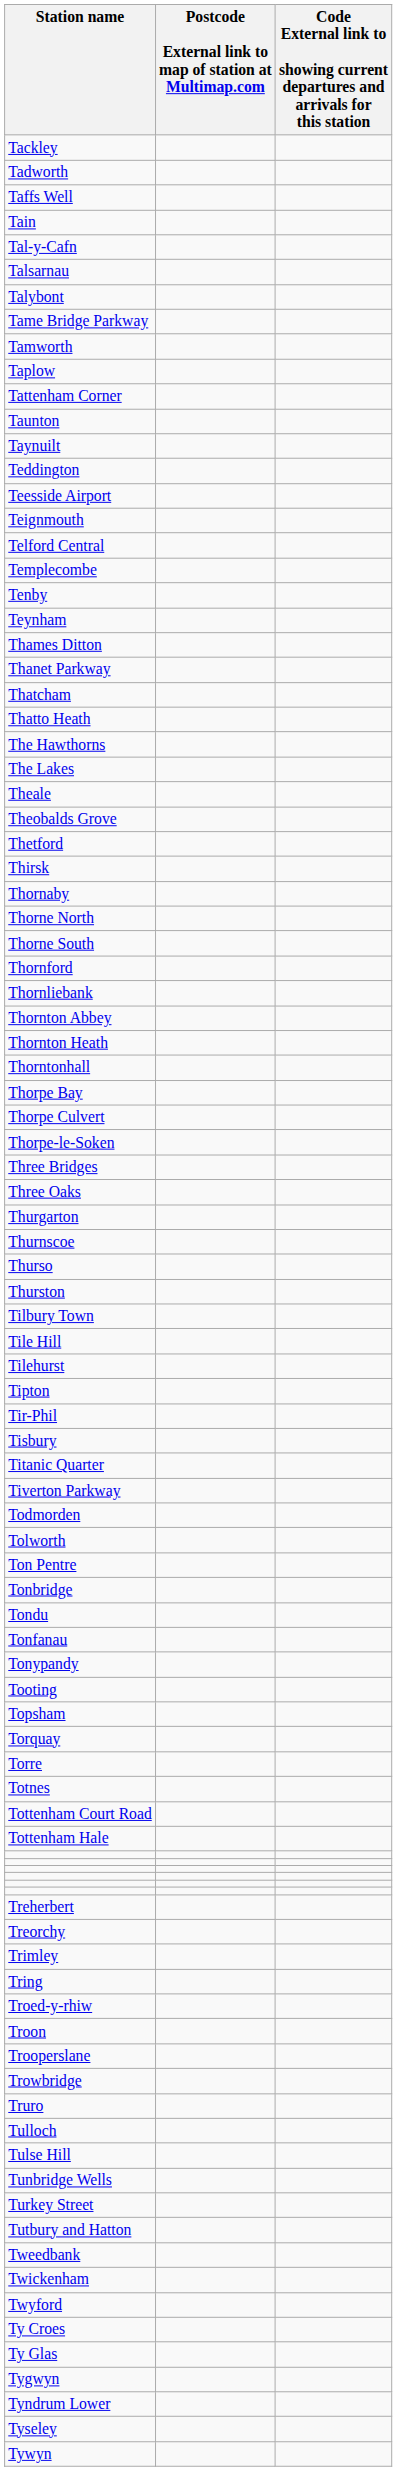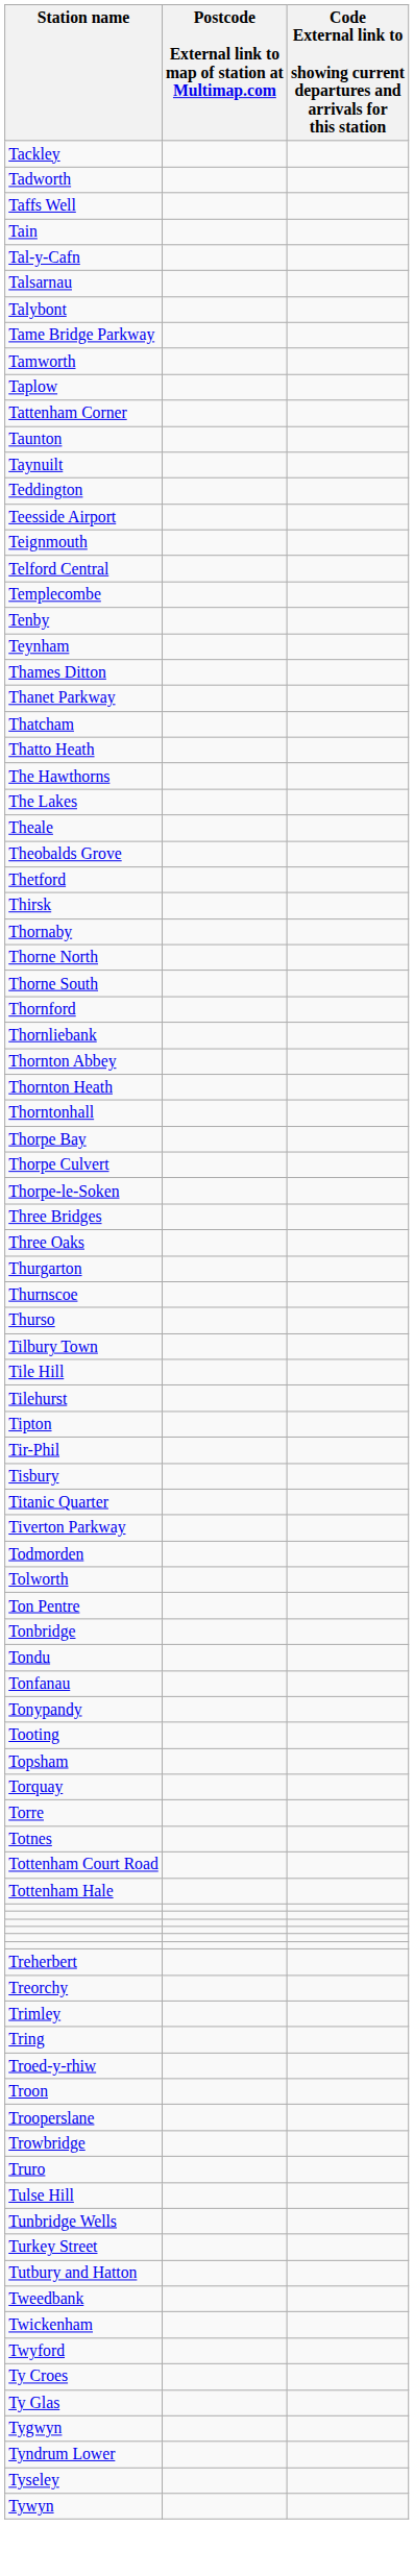 <table class="wikitable" style="margin: auto;">
 <tr>
 <th align="left" valign="top">Station name</th>
 <th align="left" valign="top">Postcode <br><br>External link to <br>map of station at <br><a href='#'>Multimap.com</a></th>
 <th align="left" valign="top">Code<br>External link to <br><br>showing current<br>departures and<br>arrivals for<br>this station</th>
 </tr>
 <tr>
 <td><a href='#'>Tackley</a></td>
 <td></td>
 <td></td>
 </tr>
 <tr>
 <td><a href='#'>Tadworth</a></td>
 <td></td>
 <td></td>
 </tr>
 <tr>
 <td><a href='#'>Taffs Well</a></td>
 <td></td>
 <td></td>
 </tr>
 <tr>
 <td><a href='#'>Tain</a></td>
 <td></td>
 <td></td>
 </tr>
 <tr>
 <td><a href='#'>Tal-y-Cafn</a></td>
 <td></td>
 <td></td>
 </tr>
 <tr>
 <td><a href='#'>Talsarnau</a></td>
 <td></td>
 <td></td>
 </tr>
 <tr>
 <td><a href='#'>Talybont</a></td>
 <td></td>
 <td></td>
 </tr>
 <tr>
 <td><a href='#'>Tame Bridge Parkway</a></td>
 <td></td>
 <td></td>
 </tr>
 <tr>
 <td><a href='#'>Tamworth</a></td>
 <td></td>
 <td></td>
 </tr>
 <tr>
 <td><a href='#'>Taplow</a></td>
 <td></td>
 <td></td>
 </tr>
 <tr>
 <td><a href='#'>Tattenham Corner</a></td>
 <td></td>
 <td></td>
 </tr>
 <tr>
 <td><a href='#'>Taunton</a></td>
 <td></td>
 <td></td>
 </tr>
 <tr>
 <td><a href='#'>Taynuilt</a></td>
 <td></td>
 <td></td>
 </tr>
 <tr>
 <td><a href='#'>Teddington</a></td>
 <td></td>
 <td></td>
 </tr>
 <tr>
 <td><a href='#'>Teesside Airport</a></td>
 <td></td>
 <td></td>
 </tr>
 <tr>
 <td><a href='#'>Teignmouth</a></td>
 <td></td>
 <td></td>
 </tr>
 <tr>
 <td><a href='#'>Telford Central</a></td>
 <td></td>
 <td></td>
 </tr>
 <tr>
 <td><a href='#'>Templecombe</a></td>
 <td></td>
 <td></td>
 </tr>
 <tr>
 <td><a href='#'>Tenby</a></td>
 <td></td>
 <td></td>
 </tr>
 <tr>
 <td><a href='#'>Teynham</a></td>
 <td></td>
 <td></td>
 </tr>
 <tr>
 <td><a href='#'>Thames Ditton</a></td>
 <td></td>
 <td></td>
 </tr>
 <tr>
 <td><a href='#'>Thanet Parkway</a></td>
 <td></td>
 <td></td>
 </tr>
 <tr>
 <td><a href='#'>Thatcham</a></td>
 <td></td>
 <td></td>
 </tr>
 <tr>
 <td><a href='#'>Thatto Heath</a></td>
 <td></td>
 <td></td>
 </tr>
 <tr>
 <td><a href='#'>The Hawthorns</a></td>
 <td></td>
 <td></td>
 </tr>
 <tr>
 <td><a href='#'>The Lakes</a></td>
 <td></td>
 <td></td>
 </tr>
 <tr>
 <td><a href='#'>Theale</a></td>
 <td></td>
 <td></td>
 </tr>
 <tr>
 <td><a href='#'>Theobalds Grove</a></td>
 <td></td>
 <td></td>
 </tr>
 <tr>
 <td><a href='#'>Thetford</a></td>
 <td></td>
 <td></td>
 </tr>
 <tr>
 <td><a href='#'>Thirsk</a></td>
 <td></td>
 <td></td>
 </tr>
 <tr>
 <td><a href='#'>Thornaby</a></td>
 <td></td>
 <td></td>
 </tr>
 <tr>
 <td><a href='#'>Thorne North</a></td>
 <td></td>
 <td></td>
 </tr>
 <tr>
 <td><a href='#'>Thorne South</a></td>
 <td></td>
 <td></td>
 </tr>
 <tr>
 <td><a href='#'>Thornford</a></td>
 <td></td>
 <td></td>
 </tr>
 <tr>
 <td><a href='#'>Thornliebank</a></td>
 <td></td>
 <td></td>
 </tr>
 <tr>
 <td><a href='#'>Thornton Abbey</a></td>
 <td></td>
 <td></td>
 </tr>
 <tr>
 <td><a href='#'>Thornton Heath</a></td>
 <td></td>
 <td></td>
 </tr>
 <tr>
 <td><a href='#'>Thorntonhall</a></td>
 <td></td>
 <td></td>
 </tr>
 <tr>
 <td><a href='#'>Thorpe Bay</a></td>
 <td></td>
 <td></td>
 </tr>
 <tr>
 <td><a href='#'>Thorpe Culvert</a></td>
 <td></td>
 <td></td>
 </tr>
 <tr>
 <td><a href='#'>Thorpe-le-Soken</a></td>
 <td></td>
 <td></td>
 </tr>
 <tr>
 <td><a href='#'>Three Bridges</a></td>
 <td></td>
 <td></td>
 </tr>
 <tr>
 <td><a href='#'>Three Oaks</a></td>
 <td></td>
 <td></td>
 </tr>
 <tr>
 <td><a href='#'>Thurgarton</a></td>
 <td></td>
 <td></td>
 </tr>
 <tr>
 <td><a href='#'>Thurnscoe</a></td>
 <td></td>
 <td></td>
 </tr>
 <tr>
 <td><a href='#'>Thurso</a></td>
 <td></td>
 <td></td>
 </tr>
 <tr>
-<td><a href='#'>Thurston</a></td>
-<td></td>
-<td></td>
-</tr>
-<tr>
 <td><a href='#'>Tilbury Town</a></td>
 <td></td>
 <td></td>
 </tr>
 <tr>
 <td><a href='#'>Tile Hill</a></td>
 <td></td>
 <td></td>
 </tr>
 <tr>
 <td><a href='#'>Tilehurst</a></td>
 <td></td>
 <td></td>
 </tr>
 <tr>
 <td><a href='#'>Tipton</a></td>
 <td></td>
 <td></td>
 </tr>
 <tr>
 <td><a href='#'>Tir-Phil</a></td>
 <td></td>
 <td></td>
 </tr>
 <tr>
 <td><a href='#'>Tisbury</a></td>
 <td></td>
 <td></td>
 </tr>
 <tr>
 <td><a href='#'>Titanic Quarter</a></td>
 <td></td>
 <td></td>
 </tr>
 <tr>
 <td><a href='#'>Tiverton Parkway</a></td>
 <td></td>
 <td></td>
 </tr>
 <tr>
 <td><a href='#'>Todmorden</a></td>
 <td></td>
 <td></td>
 </tr>
 <tr>
 <td><a href='#'>Tolworth</a></td>
 <td></td>
 <td></td>
 </tr>
 <tr>
 <td><a href='#'>Ton Pentre</a></td>
 <td></td>
 <td></td>
 </tr>
 <tr>
 <td><a href='#'>Tonbridge</a></td>
 <td></td>
 <td></td>
 </tr>
 <tr>
 <td><a href='#'>Tondu</a></td>
 <td></td>
 <td></td>
 </tr>
 <tr>
 <td><a href='#'>Tonfanau</a></td>
 <td></td>
 <td></td>
 </tr>
 <tr>
 <td><a href='#'>Tonypandy</a></td>
 <td></td>
 <td></td>
 </tr>
 <tr>
 <td><a href='#'>Tooting</a></td>
 <td></td>
 <td></td>
 </tr>
 <tr>
 <td><a href='#'>Topsham</a></td>
 <td></td>
 <td></td>
 </tr>
 <tr>
 <td><a href='#'>Torquay</a></td>
 <td></td>
 <td></td>
 </tr>
 <tr>
 <td><a href='#'>Torre</a></td>
 <td></td>
 <td></td>
 </tr>
 <tr>
 <td><a href='#'>Totnes</a></td>
 <td></td>
 <td></td>
 </tr>
 <tr>
 <td><a href='#'>Tottenham Court Road</a></td>
 <td></td>
 <td></td>
 </tr>
 <tr>
 <td><a href='#'>Tottenham Hale</a></td>
 <td></td>
 <td></td>
 </tr>
 <tr>
 <td></td>
 <td></td>
 <td></td>
 </tr>
 <tr>
 <td></td>
 <td></td>
 <td></td>
 </tr>
 <tr>
 <td></td>
 <td></td>
 <td></td>
 </tr>
 <tr>
 <td></td>
 <td></td>
 <td></td>
 </tr>
 <tr>
 <td></td>
 <td></td>
 <td></td>
 </tr>
 <tr>
 <td></td>
 <td></td>
 <td></td>
 </tr>
 <tr>
 <td><a href='#'>Treherbert</a></td>
 <td></td>
 <td></td>
 </tr>
 <tr>
 <td><a href='#'>Treorchy</a></td>
 <td></td>
 <td></td>
 </tr>
 <tr>
 <td><a href='#'>Trimley</a></td>
 <td></td>
 <td></td>
 </tr>
 <tr>
 <td><a href='#'>Tring</a></td>
 <td></td>
 <td></td>
 </tr>
 <tr>
 <td><a href='#'>Troed-y-rhiw</a></td>
 <td></td>
 <td></td>
 </tr>
 <tr>
 <td><a href='#'>Troon</a></td>
 <td></td>
 <td></td>
 </tr>
 <tr>
 <td><a href='#'>Trooperslane</a></td>
 <td></td>
 <td></td>
 </tr>
 <tr>
 <td><a href='#'>Trowbridge</a></td>
 <td></td>
 <td></td>
 </tr>
 <tr>
 <td><a href='#'>Truro</a></td>
 <td></td>
 <td></td>
 </tr>
 <tr>
-<td><a href='#'>Tulloch</a></td>
-<td></td>
-<td></td>
-</tr>
-<tr>
 <td><a href='#'>Tulse Hill</a></td>
 <td></td>
 <td></td>
 </tr>
 <tr>
 <td><a href='#'>Tunbridge Wells</a></td>
 <td></td>
 <td></td>
 </tr>
 <tr>
 <td><a href='#'>Turkey Street</a></td>
 <td></td>
 <td></td>
 </tr>
 <tr>
 <td><a href='#'>Tutbury and Hatton</a></td>
 <td></td>
 <td></td>
 </tr>
 <tr>
 <td><a href='#'>Tweedbank</a></td>
 <td></td>
 <td></td>
 </tr>
 <tr>
 <td><a href='#'>Twickenham</a></td>
 <td></td>
 <td></td>
 </tr>
 <tr>
 <td><a href='#'>Twyford</a></td>
 <td></td>
 <td></td>
 </tr>
 <tr>
 <td><a href='#'>Ty Croes</a></td>
 <td></td>
 <td></td>
 </tr>
 <tr>
 <td><a href='#'>Ty Glas</a></td>
 <td></td>
 <td></td>
 </tr>
 <tr>
 <td><a href='#'>Tygwyn</a></td>
 <td></td>
 <td></td>
 </tr>
 <tr>
 <td><a href='#'>Tyndrum Lower</a></td>
 <td></td>
 <td></td>
 </tr>
 <tr>
 <td><a href='#'>Tyseley</a></td>
 <td></td>
 <td></td>
 </tr>
 <tr>
 <td><a href='#'>Tywyn</a></td>
 <td></td>
 <td></td>
 </tr>
 </table>
